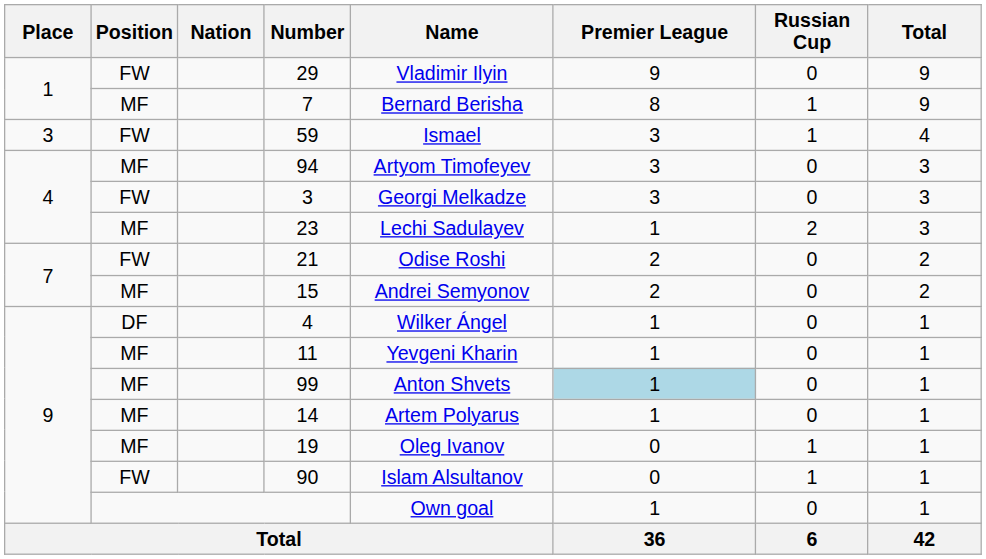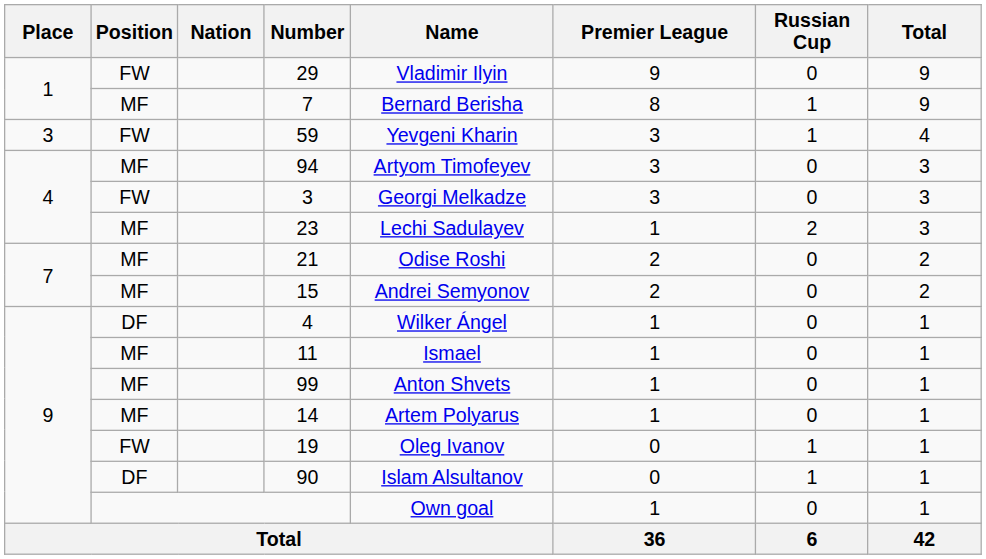 <table class="wikitable" style="font-size: 95%; text-align: center;">
 <tr>
 <th width=60>Place</th>
 <th width=60>Position</th>
 <th width=60>Nation</th>
 <th width=60>Number</th>
 <th width=150>Name</th>
 <th width=150>Premier League</th>
 <th width=80>Russian Cup</th>
 <th width=80>Total</th>
 </tr>
 <tr>
 <td rowspan="2">1</td>
 <td>FW</td>
 <td></td>
 <td>29</td>
 <td><a href='#'>Vladimir Ilyin</a></td>
 <td>9</td>
 <td>0</td>
 <td>9</td>
 </tr>
 <tr>
 <td>MF</td>
 <td></td>
 <td>7</td>
 <td><a href='#'>Bernard Berisha</a></td>
 <td>8</td>
 <td>1</td>
 <td>9</td>
 </tr>
 <tr>
 <td>3</td>
 <td>FW</td>
 <td></td>
 <td>59</td>
-<td><a href='#'>Ismael</a></td>
+<td><a href='#'>Yevgeni Kharin</a></td>
 <td>3</td>
 <td>1</td>
 <td>4</td>
 </tr>
 <tr>
 <td rowspan="3">4</td>
 <td>MF</td>
 <td></td>
 <td>94</td>
 <td><a href='#'>Artyom Timofeyev</a></td>
 <td>3</td>
 <td>0</td>
 <td>3</td>
 </tr>
 <tr>
 <td>FW</td>
 <td></td>
 <td>3</td>
 <td><a href='#'>Georgi Melkadze</a></td>
 <td>3</td>
 <td>0</td>
 <td>3</td>
 </tr>
 <tr>
 <td>MF</td>
 <td></td>
 <td>23</td>
 <td><a href='#'>Lechi Sadulayev</a></td>
 <td>1</td>
 <td>2</td>
 <td>3</td>
 </tr>
 <tr>
 <td rowspan="2">7</td>
-<td>FW</td>
+<td>MF</td>
 <td></td>
 <td>21</td>
 <td><a href='#'>Odise Roshi</a></td>
 <td>2</td>
 <td>0</td>
 <td>2</td>
 </tr>
 <tr>
 <td>MF</td>
 <td></td>
 <td>15</td>
 <td><a href='#'>Andrei Semyonov</a></td>
 <td>2</td>
 <td>0</td>
 <td>2</td>
 </tr>
 <tr>
 <td rowspan="7">9</td>
 <td>DF</td>
 <td></td>
 <td>4</td>
 <td><a href='#'>Wilker Ángel</a></td>
 <td>1</td>
 <td>0</td>
 <td>1</td>
 </tr>
 <tr>
 <td>MF</td>
 <td></td>
 <td>11</td>
-<td><a href='#'>Yevgeni Kharin</a></td>
+<td><a href='#'>Ismael</a></td>
 <td>1</td>
 <td>0</td>
 <td>1</td>
 </tr>
 <tr>
 <td>MF</td>
 <td></td>
 <td>99</td>
 <td><a href='#'>Anton Shvets</a></td>
-<td style="background: lightblue;">1</td>
+<td>1</td>
 <td>0</td>
 <td>1</td>
 </tr>
 <tr>
 <td>MF</td>
 <td></td>
 <td>14</td>
 <td><a href='#'>Artem Polyarus</a></td>
 <td>1</td>
 <td>0</td>
 <td>1</td>
 </tr>
 <tr>
-<td>MF</td>
+<td>FW</td>
 <td></td>
 <td>19</td>
 <td><a href='#'>Oleg Ivanov</a></td>
 <td>0</td>
 <td>1</td>
 <td>1</td>
 </tr>
 <tr>
-<td>FW</td>
+<td>DF</td>
 <td></td>
 <td>90</td>
 <td><a href='#'>Islam Alsultanov</a></td>
 <td>0</td>
 <td>1</td>
 <td>1</td>
 </tr>
 <tr>
 <td colspan="3"></td>
 <td><a href='#'>Own goal</a></td>
 <td>1</td>
 <td>0</td>
 <td>1</td>
 </tr>
 <tr>
 <th colspan=5>Total</th>
 <th>36</th>
 <th>6</th>
 <th>42</th>
 </tr>
 </table>
